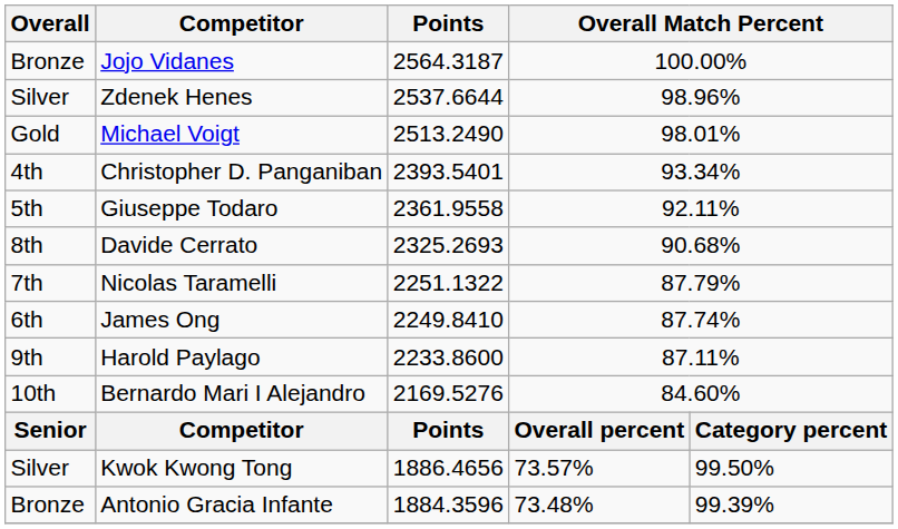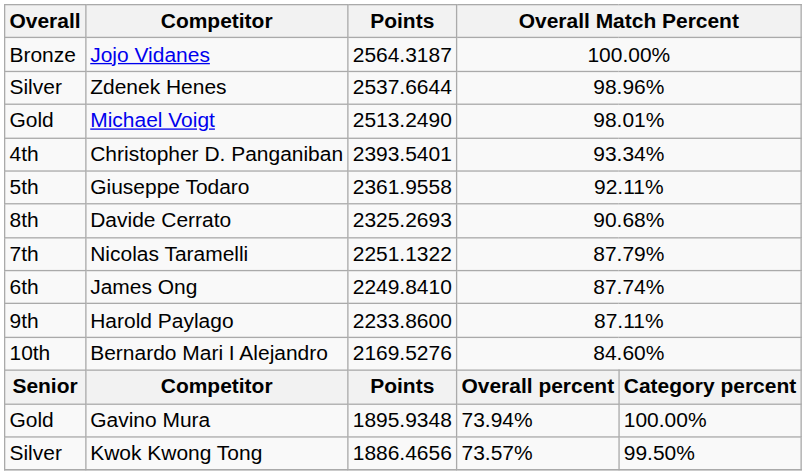 <table class="wikitable sortable" style="text-align: left;">
 <tr>
 <th>Overall</th>
 <th>Competitor</th>
 <th>Points</th>
 <th colspan="2">Overall Match Percent</th>
 </tr>
 <tr>
 <td> Bronze</td>
 <td> <a href='#'>Jojo Vidanes</a></td>
 <td>2564.3187</td>
 <td colspan="2" style="text-align: center;">100.00%</td>
 </tr>
 <tr>
 <td> Silver</td>
 <td>Zdenek Henes</td>
 <td>2537.6644</td>
 <td colspan="2" style="text-align: center;">98.96%</td>
 </tr>
 <tr>
 <td> Gold</td>
 <td> <a href='#'>Michael Voigt</a></td>
 <td>2513.2490</td>
 <td colspan="2" style="text-align: center;">98.01%</td>
 </tr>
 <tr>
 <td>4th</td>
 <td>Christopher D. Panganiban</td>
 <td>2393.5401</td>
 <td colspan="2" style="text-align: center;">93.34%</td>
 </tr>
 <tr>
 <td>5th</td>
 <td>Giuseppe Todaro</td>
 <td>2361.9558</td>
 <td colspan="2" style="text-align: center;">92.11%</td>
 </tr>
 <tr>
 <td>8th</td>
 <td>Davide Cerrato</td>
 <td>2325.2693</td>
 <td colspan="2" style="text-align: center;">90.68%</td>
 </tr>
 <tr>
 <td>7th</td>
 <td>Nicolas Taramelli</td>
 <td>2251.1322</td>
 <td colspan="2" style="text-align: center;">87.79%</td>
 </tr>
 <tr>
 <td>6th</td>
 <td> James Ong</td>
 <td>2249.8410</td>
 <td colspan="2" style="text-align: center;">87.74%</td>
 </tr>
 <tr>
 <td>9th</td>
 <td>Harold Paylago</td>
 <td>2233.8600</td>
 <td colspan="2" style="text-align: center;">87.11%</td>
 </tr>
 <tr>
 <td>10th</td>
 <td>Bernardo Mari I Alejandro</td>
 <td>2169.5276</td>
 <td colspan="2" style="text-align: center;">84.60%</td>
 </tr>
 <tr>
 <th>Senior</th>
 <th>Competitor</th>
 <th>Points</th>
 <th>Overall percent</th>
 <th>Category percent</th>
 </tr>
 <tr>
+<td> Gold</td>
+<td>Gavino Mura</td>
+<td>1895.9348</td>
+<td>73.94%</td>
+<td>100.00%</td>
+</tr>
+<tr>
 <td> Silver</td>
 <td>Kwok Kwong Tong</td>
 <td>1886.4656</td>
 <td>73.57%</td>
 <td>99.50%</td>
 </tr>
 <tr>
-<td> Bronze</td>
-<td>Antonio Gracia Infante</td>
-<td>1884.3596</td>
-<td>73.48%</td>
-<td>99.39%</td>
-</tr>
-<tr>
 </tr>
 </table>
